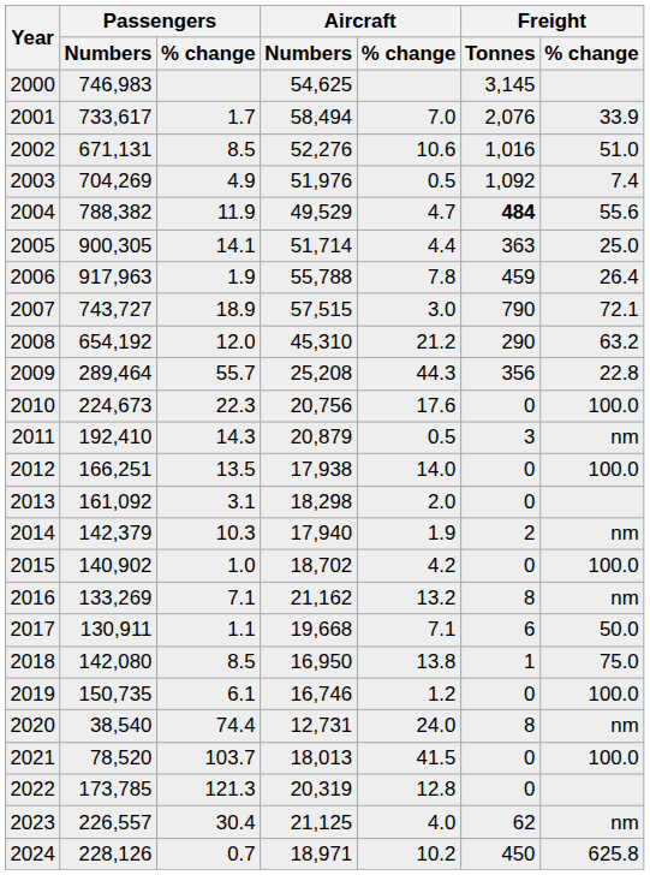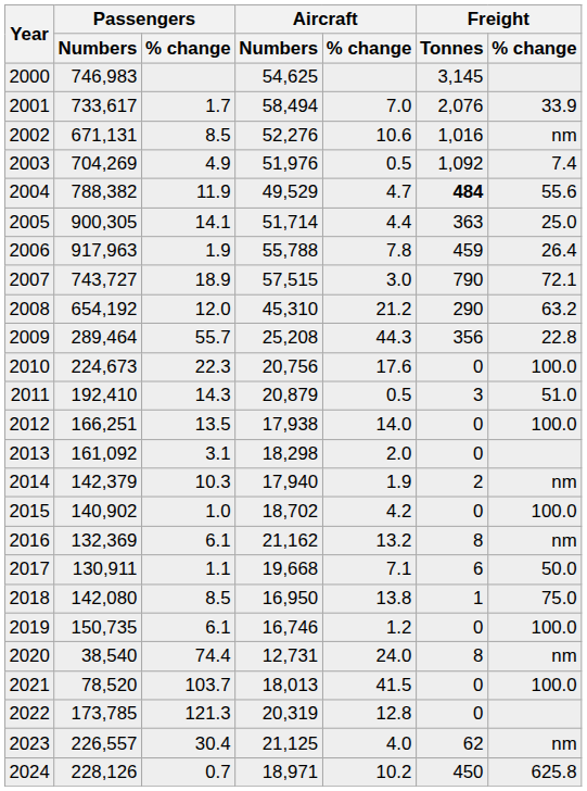 <table class="wikitable sortable" style="padding:0.5em; text-align:right;">
 <tr>
 <th rowspan=2>Year</th>
 <th colspan=2>Passengers</th>
 <th colspan=2>Aircraft</th>
 <th colspan=2>Freight</th>
 </tr>
 <tr>
 <th>Numbers</th>
 <th>% change</th>
 <th>Numbers</th>
 <th>% change</th>
 <th>Tonnes</th>
 <th>% change</th>
 </tr>
 <tr style="background:#eee;">
 <td>2000</td>
 <td>746,983</td>
 <td></td>
 <td>54,625</td>
 <td></td>
 <td>3,145</td>
 <td></td>
 </tr>
 <tr style="background:#eee;">
 <td>2001</td>
 <td>733,617</td>
 <td> 1.7</td>
 <td>58,494</td>
 <td> 7.0</td>
 <td>2,076</td>
 <td> 33.9</td>
 </tr>
 <tr style="background:#eee;">
 <td>2002</td>
 <td>671,131</td>
 <td> 8.5</td>
 <td>52,276</td>
 <td> 10.6</td>
 <td>1,016</td>
-<td> 51.0</td>
+<td> nm</td>
 </tr>
 <tr style="background:#eee;">
 <td>2003</td>
 <td>704,269</td>
 <td> 4.9</td>
 <td>51,976</td>
 <td> 0.5</td>
 <td>1,092</td>
 <td> 7.4</td>
 </tr>
 <tr style="background:#eee;">
 <td>2004</td>
 <td>788,382</td>
 <td> 11.9</td>
 <td>49,529</td>
 <td> 4.7</td>
 <td><strong>484</strong></td>
 <td> 55.6</td>
 </tr>
 <tr style="background:#eee;">
 <td>2005</td>
 <td>900,305</td>
 <td> 14.1</td>
 <td>51,714</td>
 <td> 4.4</td>
 <td>363</td>
 <td> 25.0</td>
 </tr>
 <tr style="background:#eee;">
 <td>2006</td>
 <td>917,963</td>
 <td> 1.9</td>
 <td>55,788</td>
 <td> 7.8</td>
 <td>459</td>
 <td> 26.4</td>
 </tr>
 <tr style="background:#eee;">
 <td>2007</td>
 <td>743,727</td>
 <td> 18.9</td>
 <td>57,515</td>
 <td> 3.0</td>
 <td>790</td>
 <td> 72.1</td>
 </tr>
 <tr style="background:#eee;">
 <td>2008</td>
 <td>654,192</td>
 <td> 12.0</td>
 <td>45,310</td>
 <td> 21.2</td>
 <td>290</td>
 <td> 63.2</td>
 </tr>
 <tr style="background:#eee;">
 <td>2009</td>
 <td>289,464</td>
 <td> 55.7</td>
 <td>25,208</td>
 <td> 44.3</td>
 <td>356</td>
 <td> 22.8</td>
 </tr>
 <tr style="background:#eee;">
 <td>2010</td>
 <td>224,673</td>
 <td> 22.3</td>
 <td>20,756</td>
 <td> 17.6</td>
 <td>0</td>
 <td> 100.0</td>
 </tr>
 <tr style="background:#eee;">
 <td>2011</td>
 <td>192,410</td>
 <td> 14.3</td>
 <td>20,879</td>
 <td> 0.5</td>
 <td>3</td>
-<td> nm</td>
+<td> 51.0</td>
 </tr>
 <tr style="background:#eee;">
 <td>2012</td>
 <td>166,251</td>
 <td> 13.5</td>
 <td>17,938</td>
 <td> 14.0</td>
 <td>0</td>
 <td> 100.0</td>
 </tr>
 <tr style="background:#eee;">
 <td>2013</td>
 <td>161,092</td>
 <td> 3.1</td>
 <td>18,298</td>
 <td> 2.0</td>
 <td>0</td>
 <td></td>
 </tr>
 <tr style="background:#eee;">
 <td>2014</td>
 <td>142,379</td>
 <td> 10.3</td>
 <td>17,940</td>
 <td> 1.9</td>
 <td>2</td>
 <td> nm</td>
 </tr>
 <tr style="background:#eee;">
 <td>2015</td>
 <td>140,902</td>
 <td> 1.0</td>
 <td>18,702</td>
 <td> 4.2</td>
 <td>0</td>
 <td> 100.0</td>
 </tr>
 <tr style="background:#eee;">
 <td>2016</td>
-<td>133,269</td>
-<td> 7.1</td>
+<td>132,369</td>
+<td> 6.1</td>
 <td>21,162</td>
 <td> 13.2</td>
 <td>8</td>
 <td> nm</td>
 </tr>
 <tr style="background:#eee;">
 <td>2017</td>
 <td>130,911</td>
 <td> 1.1</td>
 <td>19,668</td>
 <td> 7.1</td>
 <td>6</td>
 <td> 50.0</td>
 </tr>
 <tr style="background:#eee;">
 <td>2018</td>
 <td>142,080</td>
 <td> 8.5</td>
 <td>16,950</td>
 <td> 13.8</td>
 <td>1</td>
 <td> 75.0</td>
 </tr>
 <tr style="background:#eee;">
 <td>2019</td>
 <td>150,735</td>
 <td> 6.1</td>
 <td>16,746</td>
 <td> 1.2</td>
 <td>0</td>
 <td> 100.0</td>
 </tr>
 <tr style="background:#eee;">
 <td>2020</td>
 <td>38,540</td>
 <td> 74.4</td>
 <td>12,731</td>
 <td> 24.0</td>
 <td>8</td>
 <td> nm</td>
 </tr>
 <tr style="background:#eee;">
 <td>2021</td>
 <td>78,520</td>
 <td> 103.7</td>
 <td>18,013</td>
 <td> 41.5</td>
 <td>0</td>
 <td> 100.0</td>
 </tr>
 <tr style="background:#eee;">
 <td>2022</td>
 <td>173,785</td>
 <td> 121.3</td>
 <td>20,319</td>
 <td> 12.8</td>
 <td>0</td>
 <td></td>
 </tr>
 <tr style="background:#eee;">
 <td>2023</td>
 <td>226,557</td>
 <td> 30.4</td>
 <td>21,125</td>
 <td> 4.0</td>
 <td>62</td>
 <td> nm</td>
 </tr>
 <tr style="background:#eee;">
 <td>2024</td>
 <td>228,126</td>
 <td> 0.7</td>
 <td>18,971</td>
 <td> 10.2</td>
 <td>450</td>
 <td> 625.8</td>
 </tr>
 </table>
